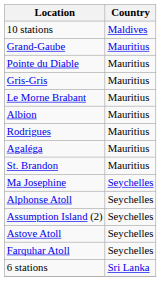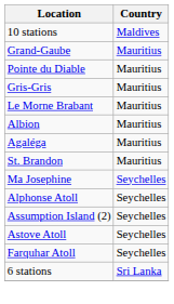 <table class="wikitable">
 <tr>
 <th>Location</th>
 <th>Country</th>
 </tr>
 <tr>
 <td>10 stations</td>
 <td><a href='#'>Maldives</a></td>
 </tr>
 <tr>
 <td><a href='#'>Grand-Gaube</a></td>
 <td><a href='#'>Mauritius</a></td>
 </tr>
 <tr>
 <td><a href='#'>Pointe du Diable</a></td>
 <td>Mauritius</td>
 </tr>
 <tr>
 <td><a href='#'>Gris-Gris</a></td>
 <td>Mauritius</td>
 </tr>
 <tr>
 <td><a href='#'>Le Morne Brabant</a></td>
 <td>Mauritius</td>
 </tr>
 <tr>
 <td><a href='#'>Albion</a></td>
-<td>Mauritius</td>
-</tr>
-<tr>
-<td><a href='#'>Rodrigues</a></td>
 <td>Mauritius</td>
 </tr>
 <tr>
 <td><a href='#'>Agaléga</a></td>
 <td>Mauritius</td>
 </tr>
 <tr>
 <td><a href='#'>St. Brandon</a></td>
 <td>Mauritius</td>
 </tr>
 <tr>
 <td><a href='#'>Ma Josephine</a></td>
 <td><a href='#'>Seychelles</a></td>
 </tr>
 <tr>
 <td><a href='#'>Alphonse Atoll</a></td>
 <td>Seychelles</td>
 </tr>
 <tr>
 <td><a href='#'>Assumption Island</a> (2)</td>
 <td>Seychelles</td>
 </tr>
 <tr>
 <td><a href='#'>Astove Atoll</a></td>
 <td>Seychelles</td>
 </tr>
 <tr>
 <td><a href='#'>Farquhar Atoll</a></td>
 <td>Seychelles</td>
 </tr>
 <tr>
 <td>6 stations</td>
 <td><a href='#'>Sri Lanka</a></td>
 </tr>
 <tr>
 </tr>
 </table>
